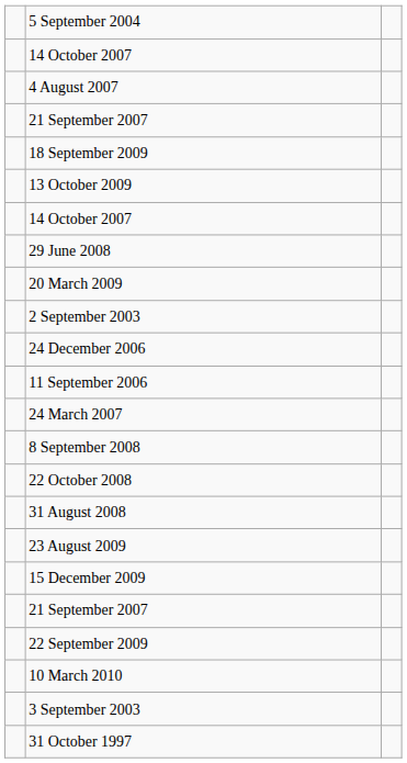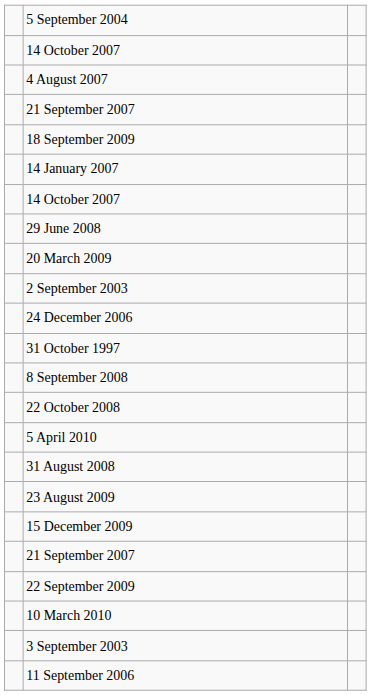 <table class="wikitable" style="font-size: 89%; float: left; width: 26em; margin-right: 1em; height: 700px">
 <tr>
 <td></td>
 <td>5 September 2004</td>
 <td><small></small></td>
 </tr>
 <tr>
 <td></td>
 <td>14 October 2007</td>
 <td><small></small></td>
 </tr>
 <tr>
 <td></td>
 <td>4 August 2007</td>
 <td><small></small></td>
 </tr>
 <tr>
 <td></td>
 <td>21 September 2007</td>
 <td><small></small></td>
 </tr>
 <tr>
 <td></td>
 <td>18 September 2009</td>
 <td><small></small></td>
 </tr>
 <tr>
 <td></td>
-<td>13 October 2009</td>
+<td>14 January 2007</td>
 <td><small></small></td>
 </tr>
 <tr>
 <td></td>
 <td>14 October 2007</td>
 <td><small></small></td>
 </tr>
 <tr>
 <td></td>
 <td>29 June 2008</td>
 <td><small></small></td>
 </tr>
 <tr>
 <td></td>
 <td>20 March 2009</td>
 <td><small></small></td>
 </tr>
 <tr>
 <td></td>
 <td>2 September 2003</td>
 <td><small></small></td>
 </tr>
 <tr>
 <td></td>
 <td>24 December 2006</td>
 <td><small></small></td>
 </tr>
 <tr>
 <td></td>
-<td>11 September 2006</td>
-<td><small></small></td>
-</tr>
-<tr>
-<td></td>
-<td>24 March 2007</td>
+<td>31 October 1997</td>
 <td><small></small></td>
 </tr>
 <tr>
 <td></td>
 <td>8 September 2008</td>
 <td><small></small></td>
 </tr>
 <tr>
 <td></td>
 <td>22 October 2008</td>
+<td><small></small></td>
+</tr>
+<tr>
+<td></td>
+<td>5 April 2010</td>
 <td><small></small></td>
 </tr>
 <tr>
 <td></td>
 <td>31 August 2008</td>
 <td><small></small></td>
 </tr>
 <tr>
 <td></td>
 <td>23 August 2009</td>
 <td><small></small></td>
 </tr>
 <tr>
 <td></td>
 <td>15 December 2009</td>
 <td><small></small></td>
 </tr>
 <tr>
 <td></td>
 <td>21 September 2007</td>
 <td><small></small></td>
 </tr>
 <tr>
 <td></td>
 <td>22 September 2009</td>
 <td><small></small></td>
 </tr>
 <tr>
 <td></td>
 <td>10 March 2010</td>
 <td><small></small></td>
 </tr>
 <tr>
 <td></td>
 <td>3 September 2003</td>
 <td><small></small></td>
 </tr>
 <tr>
 <td></td>
-<td>31 October 1997</td>
+<td>11 September 2006</td>
 <td><small></small></td>
 </tr>
 </table>
